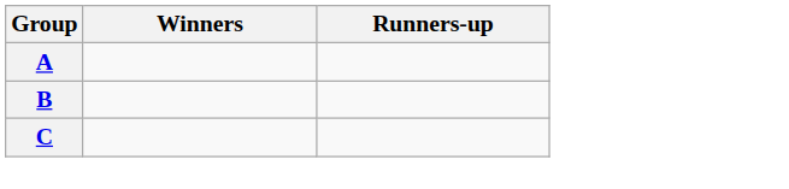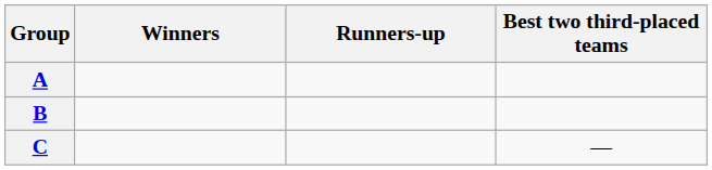 <table class=wikitable>
 <tr>
 <th>Group</th>
 <th width=150>Winners</th>
 <th width=150>Runners-up</th>
+<th width=150>Best two third-placed teams</th>
 </tr>
 <tr>
 <th><a href='#'>A</a></th>
+<td></td>
 <td></td>
 <td></td>
 </tr>
 <tr>
 <th><a href='#'>B</a></th>
 <td></td>
 <td></td>
+<td></td>
 </tr>
 <tr>
 <th><a href='#'>C</a></th>
 <td></td>
 <td></td>
+<td style="text-align: center">—</td>
 </tr>
 </table>
